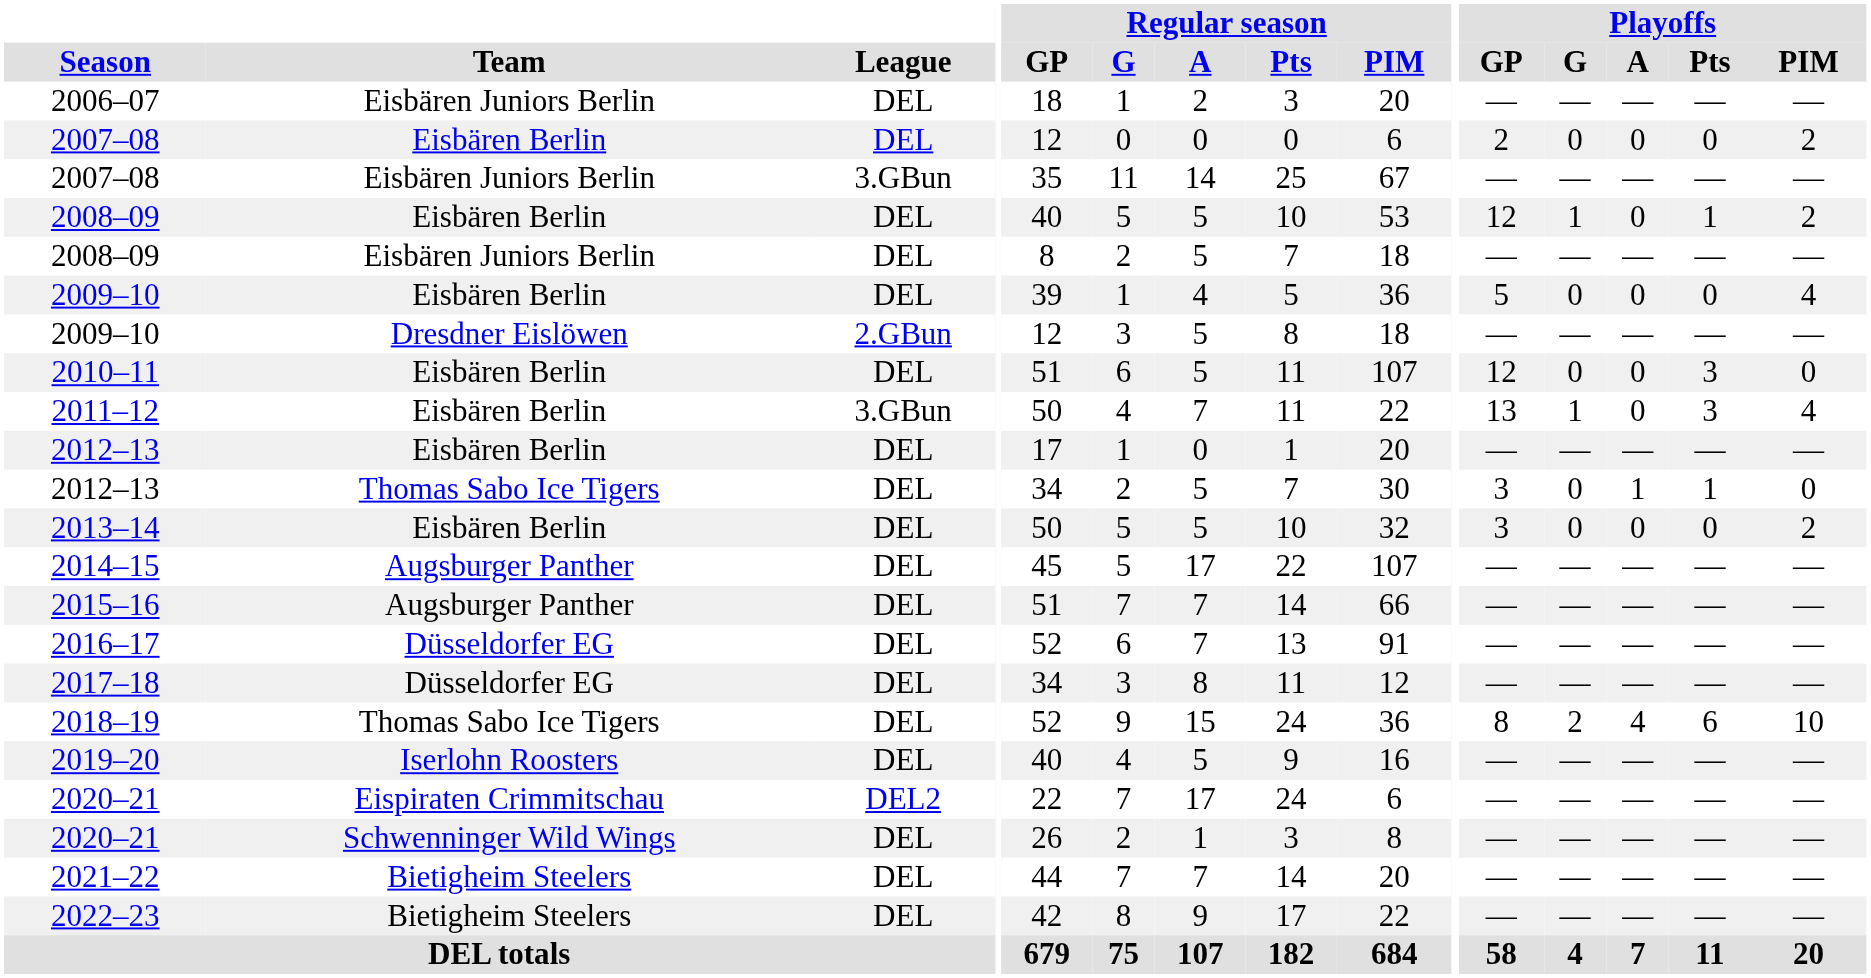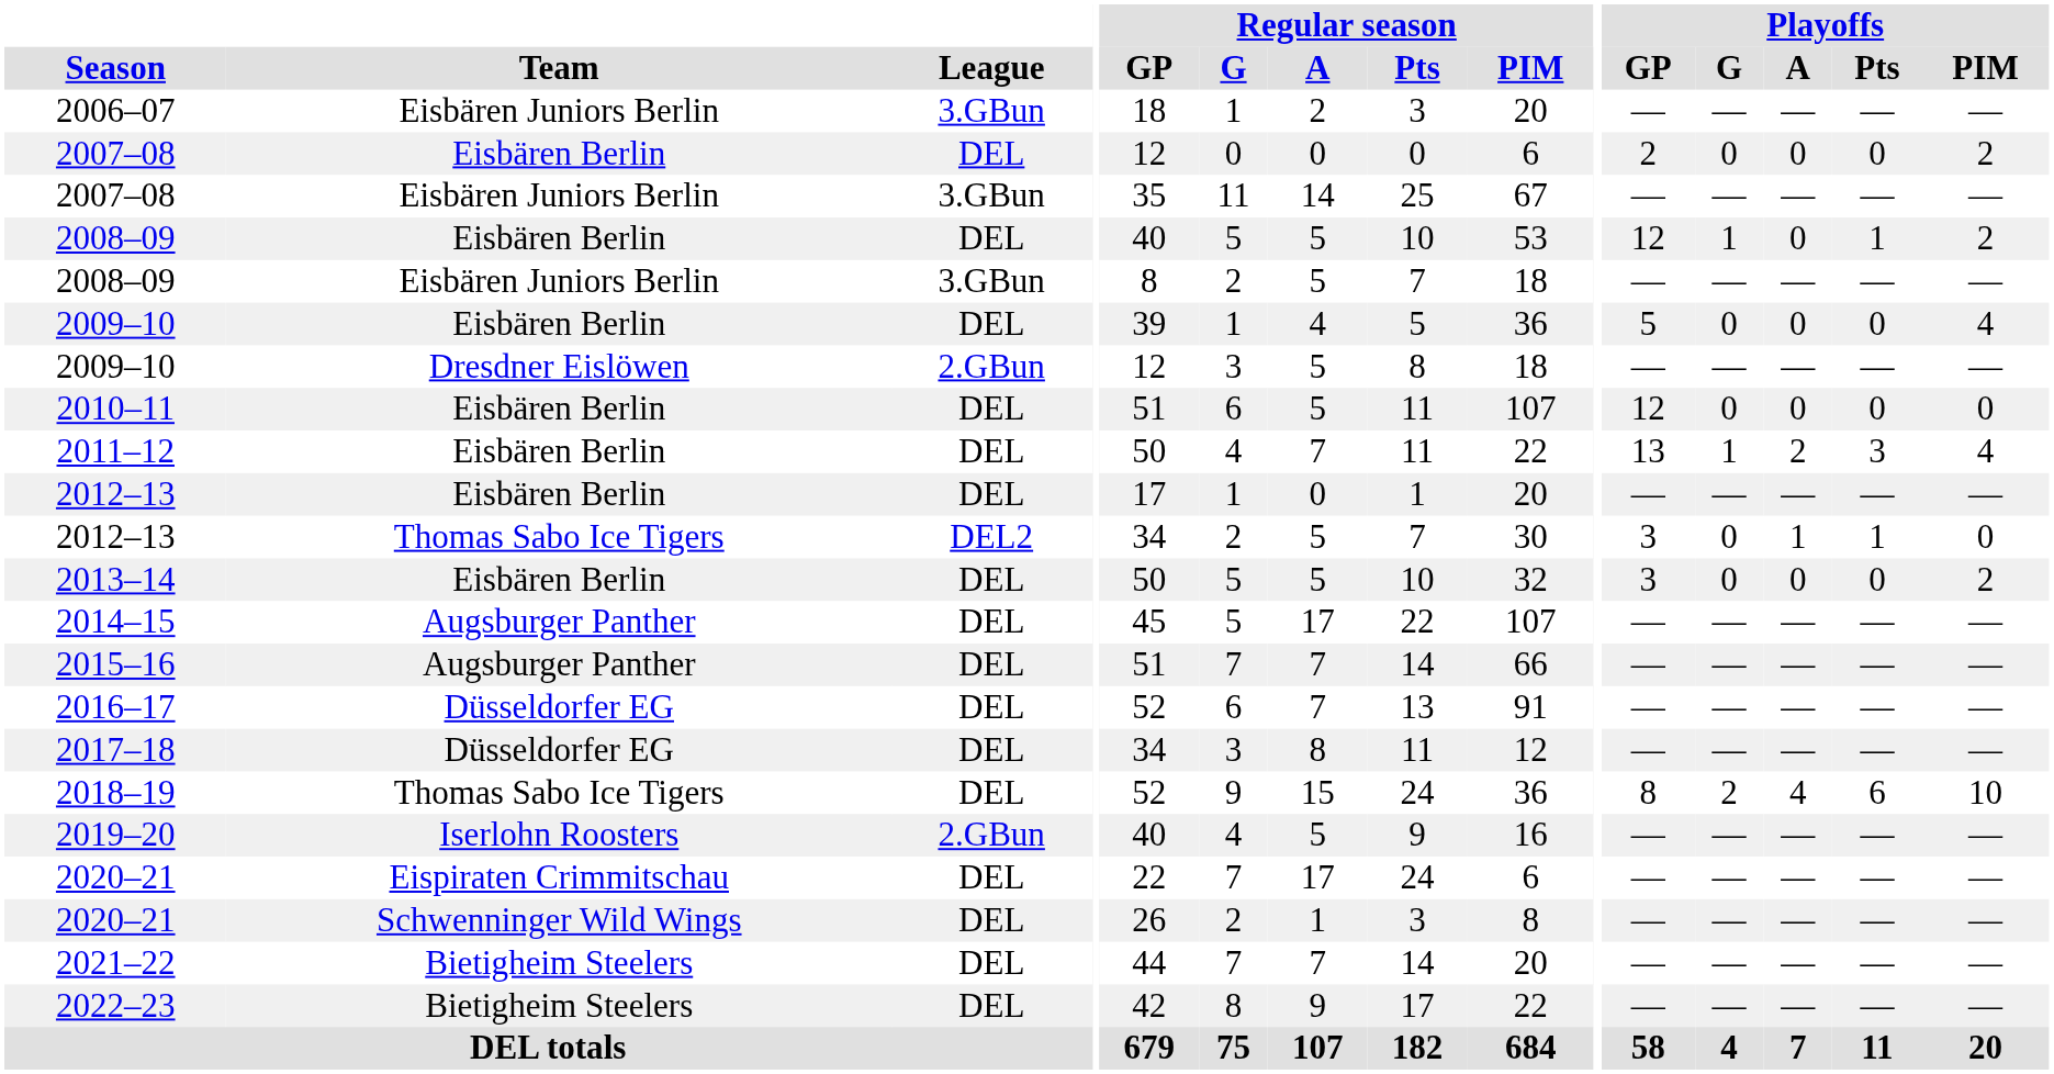 <table border="0" cellpadding="1" cellspacing="0" style="text-align:center; width:60em">
 <tr bgcolor="#e0e0e0">
 <th colspan="3" bgcolor="#ffffff"></th>
 <th rowspan="99" bgcolor="#ffffff"></th>
 <th colspan="5"><a href='#'>Regular season</a></th>
 <th rowspan="99" bgcolor="#ffffff"></th>
 <th colspan="5"><a href='#'>Playoffs</a></th>
 </tr>
 <tr bgcolor="#e0e0e0">
 <th><a href='#'>Season</a></th>
 <th>Team</th>
 <th>League</th>
 <th>GP</th>
 <th><a href='#'>G</a></th>
 <th><a href='#'>A</a></th>
 <th><a href='#'>Pts</a></th>
 <th><a href='#'>PIM</a></th>
 <th>GP</th>
 <th>G</th>
 <th>A</th>
 <th>Pts</th>
 <th>PIM</th>
 </tr>
 <tr ALIGN="center">
 <td>2006–07</td>
 <td>Eisbären Juniors Berlin</td>
-<td>DEL</td>
+<td><a href='#'>3.GBun</a></td>
 <td>18</td>
 <td>1</td>
 <td>2</td>
 <td>3</td>
 <td>20</td>
 <td>—</td>
 <td>—</td>
 <td>—</td>
 <td>—</td>
 <td>—</td>
 </tr>
 <tr ALIGN="center" bgcolor="#f0f0f0">
 <td><a href='#'>2007–08</a></td>
 <td><a href='#'>Eisbären Berlin</a></td>
 <td><a href='#'>DEL</a></td>
 <td>12</td>
 <td>0</td>
 <td>0</td>
 <td>0</td>
 <td>6</td>
 <td>2</td>
 <td>0</td>
 <td>0</td>
 <td>0</td>
 <td>2</td>
 </tr>
 <tr ALIGN="center">
 <td>2007–08</td>
 <td>Eisbären Juniors Berlin</td>
 <td>3.GBun</td>
 <td>35</td>
 <td>11</td>
 <td>14</td>
 <td>25</td>
 <td>67</td>
 <td>—</td>
 <td>—</td>
 <td>—</td>
 <td>—</td>
 <td>—</td>
 </tr>
 <tr ALIGN="center" bgcolor="#f0f0f0">
 <td><a href='#'>2008–09</a></td>
 <td>Eisbären Berlin</td>
 <td>DEL</td>
 <td>40</td>
 <td>5</td>
 <td>5</td>
 <td>10</td>
 <td>53</td>
 <td>12</td>
 <td>1</td>
 <td>0</td>
 <td>1</td>
 <td>2</td>
 </tr>
 <tr ALIGN="center">
 <td>2008–09</td>
 <td>Eisbären Juniors Berlin</td>
-<td>DEL</td>
+<td>3.GBun</td>
 <td>8</td>
 <td>2</td>
 <td>5</td>
 <td>7</td>
 <td>18</td>
 <td>—</td>
 <td>—</td>
 <td>—</td>
 <td>—</td>
 <td>—</td>
 </tr>
 <tr ALIGN="center" bgcolor="#f0f0f0">
 <td><a href='#'>2009–10</a></td>
 <td>Eisbären Berlin</td>
 <td>DEL</td>
 <td>39</td>
 <td>1</td>
 <td>4</td>
 <td>5</td>
 <td>36</td>
 <td>5</td>
 <td>0</td>
 <td>0</td>
 <td>0</td>
 <td>4</td>
 </tr>
 <tr ALIGN="center">
 <td>2009–10</td>
 <td><a href='#'>Dresdner Eislöwen</a></td>
 <td><a href='#'>2.GBun</a></td>
 <td>12</td>
 <td>3</td>
 <td>5</td>
 <td>8</td>
 <td>18</td>
 <td>—</td>
 <td>—</td>
 <td>—</td>
 <td>—</td>
 <td>—</td>
 </tr>
 <tr ALIGN="center" bgcolor="#f0f0f0">
 <td><a href='#'>2010–11</a></td>
 <td>Eisbären Berlin</td>
 <td>DEL</td>
 <td>51</td>
 <td>6</td>
 <td>5</td>
 <td>11</td>
 <td>107</td>
 <td>12</td>
 <td>0</td>
 <td>0</td>
-<td>3</td>
+<td>0</td>
 <td>0</td>
 </tr>
 <tr ALIGN="center">
 <td><a href='#'>2011–12</a></td>
 <td>Eisbären Berlin</td>
-<td>3.GBun</td>
+<td>DEL</td>
 <td>50</td>
 <td>4</td>
 <td>7</td>
 <td>11</td>
 <td>22</td>
 <td>13</td>
 <td>1</td>
-<td>0</td>
+<td>2</td>
 <td>3</td>
 <td>4</td>
 </tr>
 <tr ALIGN="center"  bgcolor="#f0f0f0">
 <td><a href='#'>2012–13</a></td>
 <td>Eisbären Berlin</td>
 <td>DEL</td>
 <td>17</td>
 <td>1</td>
 <td>0</td>
 <td>1</td>
 <td>20</td>
 <td>—</td>
 <td>—</td>
 <td>—</td>
 <td>—</td>
 <td>—</td>
 </tr>
 <tr ALIGN="center">
 <td>2012–13</td>
 <td><a href='#'>Thomas Sabo Ice Tigers</a></td>
-<td>DEL</td>
+<td><a href='#'>DEL2</a></td>
 <td>34</td>
 <td>2</td>
 <td>5</td>
 <td>7</td>
 <td>30</td>
 <td>3</td>
 <td>0</td>
 <td>1</td>
 <td>1</td>
 <td>0</td>
 </tr>
 <tr ALIGN="center"  bgcolor="#f0f0f0">
 <td><a href='#'>2013–14</a></td>
 <td>Eisbären Berlin</td>
 <td>DEL</td>
 <td>50</td>
 <td>5</td>
 <td>5</td>
 <td>10</td>
 <td>32</td>
 <td>3</td>
 <td>0</td>
 <td>0</td>
 <td>0</td>
 <td>2</td>
 </tr>
 <tr ALIGN="center">
 <td><a href='#'>2014–15</a></td>
 <td><a href='#'>Augsburger Panther</a></td>
 <td>DEL</td>
 <td>45</td>
 <td>5</td>
 <td>17</td>
 <td>22</td>
 <td>107</td>
 <td>—</td>
 <td>—</td>
 <td>—</td>
 <td>—</td>
 <td>—</td>
 </tr>
 <tr ALIGN="center"  bgcolor="#f0f0f0">
 <td><a href='#'>2015–16</a></td>
 <td>Augsburger Panther</td>
 <td>DEL</td>
 <td>51</td>
 <td>7</td>
 <td>7</td>
 <td>14</td>
 <td>66</td>
 <td>—</td>
 <td>—</td>
 <td>—</td>
 <td>—</td>
 <td>—</td>
 </tr>
 <tr ALIGN="center">
 <td><a href='#'>2016–17</a></td>
 <td><a href='#'>Düsseldorfer EG</a></td>
 <td>DEL</td>
 <td>52</td>
 <td>6</td>
 <td>7</td>
 <td>13</td>
 <td>91</td>
 <td>—</td>
 <td>—</td>
 <td>—</td>
 <td>—</td>
 <td>—</td>
 </tr>
 <tr ALIGN="center"   bgcolor="#f0f0f0">
 <td><a href='#'>2017–18</a></td>
 <td>Düsseldorfer EG</td>
 <td>DEL</td>
 <td>34</td>
 <td>3</td>
 <td>8</td>
 <td>11</td>
 <td>12</td>
 <td>—</td>
 <td>—</td>
 <td>—</td>
 <td>—</td>
 <td>—</td>
 </tr>
 <tr ALIGN="center">
 <td><a href='#'>2018–19</a></td>
 <td>Thomas Sabo Ice Tigers</td>
 <td>DEL</td>
 <td>52</td>
 <td>9</td>
 <td>15</td>
 <td>24</td>
 <td>36</td>
 <td>8</td>
 <td>2</td>
 <td>4</td>
 <td>6</td>
 <td>10</td>
 </tr>
 <tr ALIGN="center"   bgcolor="#f0f0f0">
 <td><a href='#'>2019–20</a></td>
 <td><a href='#'>Iserlohn Roosters</a></td>
-<td>DEL</td>
+<td><a href='#'>2.GBun</a></td>
 <td>40</td>
 <td>4</td>
 <td>5</td>
 <td>9</td>
 <td>16</td>
 <td>—</td>
 <td>—</td>
 <td>—</td>
 <td>—</td>
 <td>—</td>
 </tr>
 <tr ALIGN="center">
 <td><a href='#'>2020–21</a></td>
 <td><a href='#'>Eispiraten Crimmitschau</a></td>
-<td><a href='#'>DEL2</a></td>
+<td>DEL</td>
 <td>22</td>
 <td>7</td>
 <td>17</td>
 <td>24</td>
 <td>6</td>
 <td>—</td>
 <td>—</td>
 <td>—</td>
 <td>—</td>
 <td>—</td>
 </tr>
 <tr ALIGN="center"   bgcolor="#f0f0f0">
 <td><a href='#'>2020–21</a></td>
 <td><a href='#'>Schwenninger Wild Wings</a></td>
 <td>DEL</td>
 <td>26</td>
 <td>2</td>
 <td>1</td>
 <td>3</td>
 <td>8</td>
 <td>—</td>
 <td>—</td>
 <td>—</td>
 <td>—</td>
 <td>—</td>
 </tr>
 <tr ALIGN="center">
 <td><a href='#'>2021–22</a></td>
 <td><a href='#'>Bietigheim Steelers</a></td>
 <td>DEL</td>
 <td>44</td>
 <td>7</td>
 <td>7</td>
 <td>14</td>
 <td>20</td>
 <td>—</td>
 <td>—</td>
 <td>—</td>
 <td>—</td>
 <td>—</td>
 </tr>
 <tr ALIGN="center"   bgcolor="#f0f0f0">
 <td><a href='#'>2022–23</a></td>
 <td>Bietigheim Steelers</td>
 <td>DEL</td>
 <td>42</td>
 <td>8</td>
 <td>9</td>
 <td>17</td>
 <td>22</td>
 <td>—</td>
 <td>—</td>
 <td>—</td>
 <td>—</td>
 <td>—</td>
 </tr>
 <tr bgcolor="#e0e0e0">
 <th colspan="3">DEL totals</th>
 <th>679</th>
 <th>75</th>
 <th>107</th>
 <th>182</th>
 <th>684</th>
 <th>58</th>
 <th>4</th>
 <th>7</th>
 <th>11</th>
 <th>20</th>
 </tr>
 </table>
